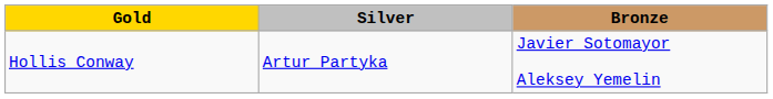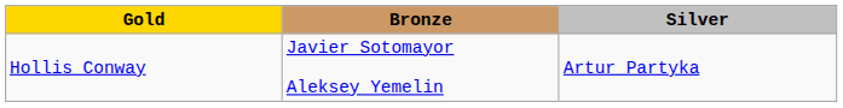 <table class="wikitable" style="text-align:left">
 <tr align="center">
 <td width=200 bgcolor=gold><strong>Gold</strong></td>
+<td width=200 bgcolor=CC9966><strong>Bronze</strong></td>
 <td width=200 bgcolor=silver><strong>Silver</strong></td>
-<td width=200 bgcolor=CC9966><strong>Bronze</strong></td>
 </tr>
 <tr>
 <td><a href='#'>Hollis Conway</a><br><em></em></td>
+<td><a href='#'>Javier Sotomayor</a><br><em></em><br><a href='#'>Aleksey Yemelin</a><br><em></em></td>
 <td><a href='#'>Artur Partyka</a><br><em></em></td>
-<td><a href='#'>Javier Sotomayor</a><br><em></em><br><a href='#'>Aleksey Yemelin</a><br><em></em></td>
 </tr>
 </table>
